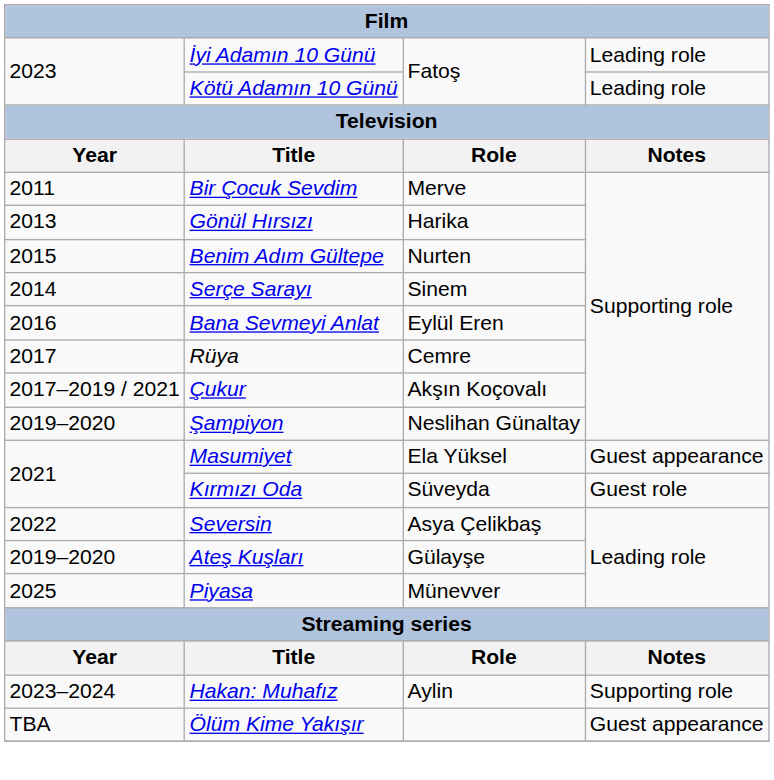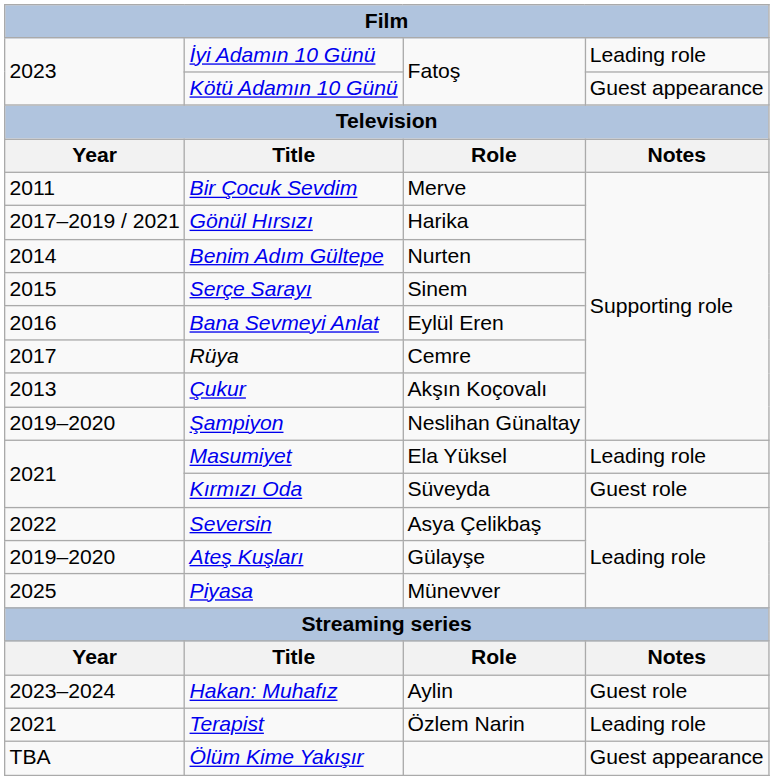 <table class="wikitable">
 <tr>
 <th colspan="4" style="background:LightSteelBlue">Film</th>
 </tr>
 <tr>
 <td rowspan="2">2023</td>
 <td><em><a href='#'>İyi Adamın 10 Günü</a></em></td>
 <td rowspan="2">Fatoş</td>
 <td>Leading role</td>
 </tr>
 <tr>
 <td><em><a href='#'>Kötü Adamın 10 Günü</a></em></td>
-<td>Leading role</td>
+<td>Guest appearance</td>
 </tr>
 <tr>
 <th colspan="4" style="background:LightSteelBlue">Television</th>
 </tr>
 <tr>
 <th>Year</th>
 <th>Title</th>
 <th>Role</th>
 <th>Notes</th>
 </tr>
 <tr>
 <td>2011</td>
 <td><em><a href='#'>Bir Çocuk Sevdim</a></em></td>
 <td>Merve</td>
 <td rowspan="8">Supporting role</td>
 </tr>
 <tr>
-<td>2013</td>
+<td>2017–2019 / 2021</td>
 <td><em><a href='#'>Gönül Hırsızı</a></em></td>
 <td>Harika</td>
 </tr>
 <tr>
-<td>2015</td>
+<td>2014</td>
 <td><em><a href='#'>Benim Adım Gültepe</a></em></td>
 <td>Nurten</td>
 </tr>
 <tr>
-<td>2014</td>
+<td>2015</td>
 <td><em><a href='#'>Serçe Sarayı</a></em></td>
 <td>Sinem</td>
 </tr>
 <tr>
 <td>2016</td>
 <td><em><a href='#'>Bana Sevmeyi Anlat</a></em></td>
 <td>Eylül Eren</td>
 </tr>
 <tr>
 <td>2017</td>
 <td><em>Rüya</em></td>
 <td>Cemre</td>
 </tr>
 <tr>
-<td>2017–2019 / 2021</td>
+<td>2013</td>
 <td><em><a href='#'>Çukur</a></em></td>
 <td>Akşın Koçovalı</td>
 </tr>
 <tr>
 <td>2019–2020</td>
 <td><em><a href='#'>Şampiyon</a></em></td>
 <td>Neslihan Günaltay</td>
 </tr>
 <tr>
 <td rowspan="2">2021</td>
 <td><em><a href='#'>Masumiyet</a></em></td>
 <td>Ela Yüksel</td>
-<td>Guest appearance</td>
+<td>Leading role</td>
 </tr>
 <tr>
 <td><em><a href='#'>Kırmızı Oda</a></em></td>
 <td>Süveyda</td>
 <td>Guest role</td>
 </tr>
 <tr>
 <td>2022</td>
 <td><em><a href='#'>Seversin</a></em></td>
 <td>Asya Çelikbaş</td>
 <td rowspan="3">Leading role</td>
 </tr>
 <tr>
 <td>2019–2020</td>
 <td><em><a href='#'>Ateş Kuşları</a></em></td>
 <td>Gülayşe</td>
 </tr>
 <tr>
 <td>2025</td>
 <td><em><a href='#'>Piyasa</a></em></td>
 <td>Münevver</td>
 </tr>
 <tr>
 <th colspan="4" style="background:LightSteelBlue">Streaming series</th>
 </tr>
 <tr>
 <th>Year</th>
 <th>Title</th>
 <th>Role</th>
 <th>Notes</th>
 </tr>
 <tr>
 <td>2023–2024</td>
 <td><em><a href='#'>Hakan: Muhafız</a></em></td>
 <td>Aylin</td>
-<td>Supporting role</td>
+<td>Guest role</td>
+</tr>
+<tr>
+<td>2021</td>
+<td><em><a href='#'>Terapist</a></em></td>
+<td>Özlem Narin</td>
+<td>Leading role</td>
 </tr>
 <tr>
 <td>TBA</td>
 <td><em><a href='#'>Ölüm Kime Yakışır</a></em></td>
 <td></td>
 <td>Guest appearance</td>
 </tr>
 <tr>
 </tr>
 </table>
